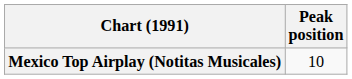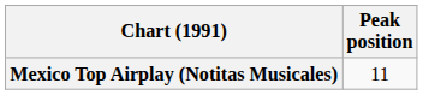 <table class="wikitable plainrowheaders" style="text-align:center">
 <tr>
 <th scope="col">Chart (1991)</th>
 <th scope="col">Peak<br>position</th>
 </tr>
 <tr>
 <th scope="row">Mexico Top Airplay (Notitas Musicales)</th>
-<td>10</td>
+<td>11</td>
 </tr>
 </table>
